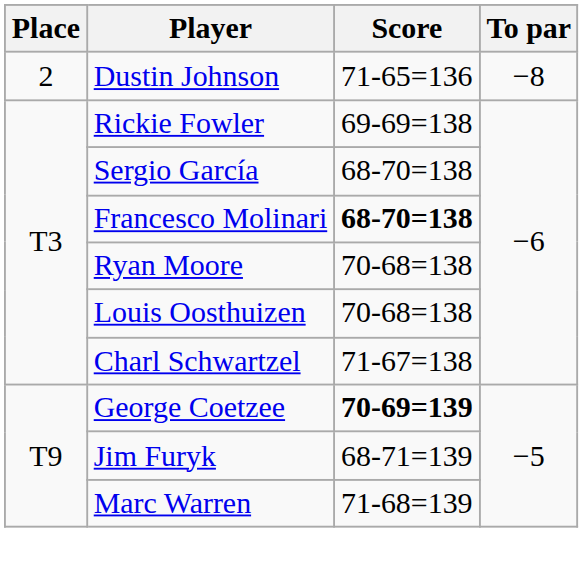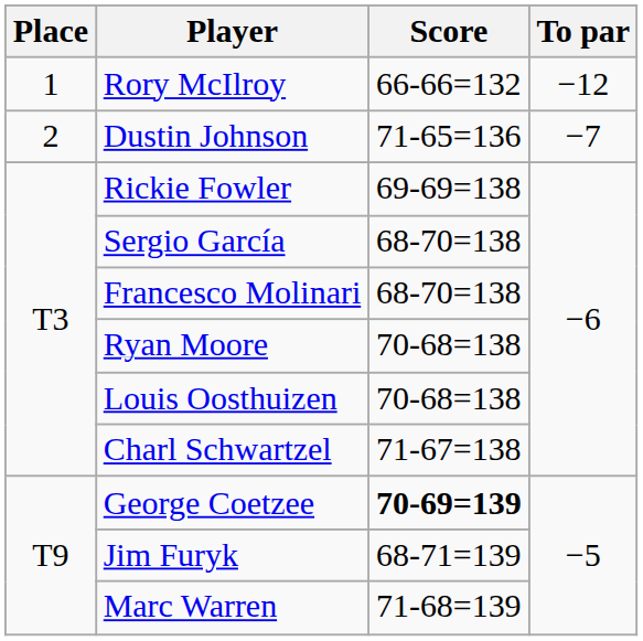 <table class="wikitable">
 <tr>
 <th>Place</th>
 <th>Player</th>
 <th>Score</th>
 <th>To par</th>
 </tr>
 <tr>
+<td align=center>1</td>
+<td> <a href='#'>Rory McIlroy</a></td>
+<td>66-66=132</td>
+<td align=center>−12</td>
+</tr>
+<tr>
 <td align=center>2</td>
 <td> <a href='#'>Dustin Johnson</a></td>
 <td>71-65=136</td>
-<td align=center>−8</td>
+<td align=center>−7</td>
 </tr>
 <tr>
 <td rowspan="6" style="text-align:center;">T3</td>
 <td> <a href='#'>Rickie Fowler</a></td>
 <td>69-69=138</td>
 <td rowspan="6" style="text-align:center;">−6</td>
 </tr>
 <tr>
 <td> <a href='#'>Sergio García</a></td>
 <td>68-70=138</td>
 </tr>
 <tr>
 <td> <a href='#'>Francesco Molinari</a></td>
-<td><strong>68-70=138</strong></td>
+<td>68-70=138</td>
 </tr>
 <tr>
 <td> <a href='#'>Ryan Moore</a></td>
 <td>70-68=138</td>
 </tr>
 <tr>
 <td> <a href='#'>Louis Oosthuizen</a></td>
 <td>70-68=138</td>
 </tr>
 <tr>
 <td> <a href='#'>Charl Schwartzel</a></td>
 <td>71-67=138</td>
 </tr>
 <tr>
 <td rowspan="3" style="text-align:center;">T9</td>
 <td> <a href='#'>George Coetzee</a></td>
 <td><strong>70-69=139</strong></td>
 <td rowspan="3" style="text-align:center;">−5</td>
 </tr>
 <tr>
 <td> <a href='#'>Jim Furyk</a></td>
 <td>68-71=139</td>
 </tr>
 <tr>
 <td> <a href='#'>Marc Warren</a></td>
 <td>71-68=139</td>
 </tr>
 </table>
